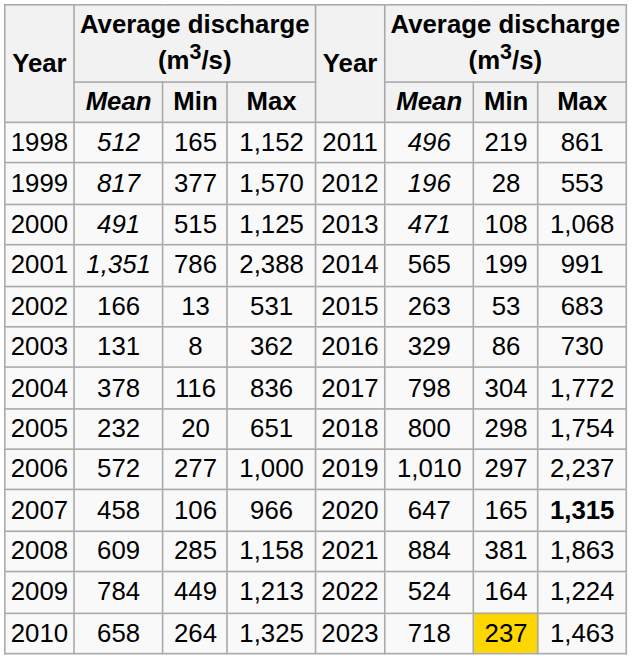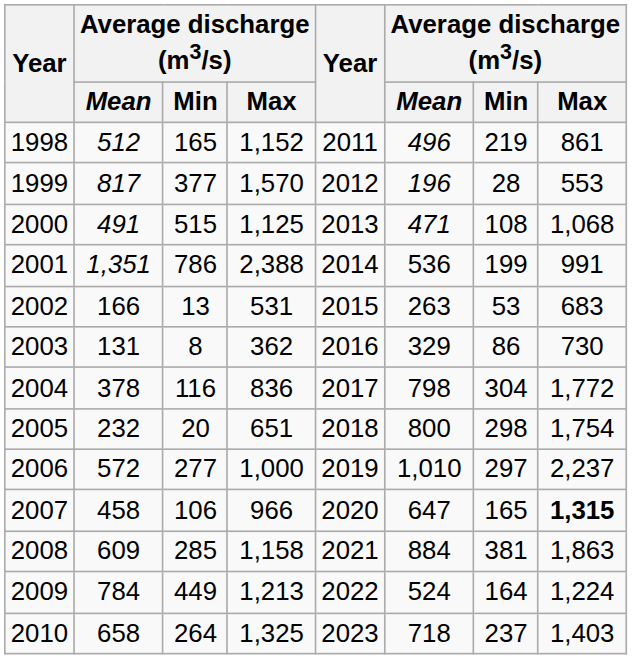 <table class="wikitable" style="text-align:center;">
 <tr>
 <th rowspan="2">Year</th>
 <th colspan="3">Average discharge<br>(m<sup>3</sup>/s)</th>
 <th rowspan="2">Year</th>
 <th colspan="3">Average discharge<br>(m<sup>3</sup>/s)</th>
 </tr>
 <tr>
 <th><em>Mean</em></th>
 <th>Min</th>
 <th>Max</th>
 <th><em>Mean</em></th>
 <th>Min</th>
 <th>Max</th>
 </tr>
 <tr>
 <td>1998</td>
 <td><em>512</em></td>
 <td>165</td>
 <td>1,152</td>
 <td>2011</td>
 <td><em>496</em></td>
 <td>219</td>
 <td>861</td>
 </tr>
 <tr>
 <td>1999</td>
 <td><em>817</em></td>
 <td>377</td>
 <td>1,570</td>
 <td>2012</td>
 <td><em>196</em></td>
 <td>28</td>
 <td>553</td>
 </tr>
 <tr>
 <td>2000</td>
 <td><em>491</em></td>
 <td>515</td>
 <td>1,125</td>
 <td>2013</td>
 <td><em>471</em></td>
 <td>108</td>
 <td>1,068</td>
 </tr>
 <tr>
 <td>2001</td>
 <td><em>1,351</td>
 <td>786</td>
 <td>2,388</td>
 <td>2014</td>
-<td></em>565<em></td>
+<td></em>536<em></td>
 <td>199</td>
 <td>991</td>
 </tr>
 <tr>
 <td>2002</td>
 <td></em>166<em></td>
 <td>13</td>
 <td>531</td>
 <td>2015</td>
 <td></em>263<em></td>
 <td>53</td>
 <td>683</td>
 </tr>
 <tr>
 <td>2003</td>
 <td></em>131<em></td>
 <td>8</td>
 <td>362</td>
 <td>2016</td>
 <td></em>329<em></td>
 <td>86</td>
 <td>730</td>
 </tr>
 <tr>
 <td>2004</td>
 <td></em>378<em></td>
 <td>116</td>
 <td>836</td>
 <td>2017</td>
 <td></em>798<em></td>
 <td>304</td>
 <td>1,772</td>
 </tr>
 <tr>
 <td>2005</td>
 <td></em>232<em></td>
 <td>20</td>
 <td>651</td>
 <td>2018</td>
 <td></em>800<em></td>
 <td>298</td>
 <td>1,754</td>
 </tr>
 <tr>
 <td>2006</td>
 <td></em>572<em></td>
 <td>277</td>
 <td>1,000</td>
 <td>2019</td>
 <td></em>1,010<em></td>
 <td>297</td>
 <td>2,237</td>
 </tr>
 <tr>
 <td>2007</td>
 <td></em>458<em></td>
 <td>106</td>
 <td>966</td>
 <td>2020</td>
 <td></em>647<em></td>
 <td>165</td>
 <td><strong>1,315</strong></td>
 </tr>
 <tr>
 <td>2008</td>
 <td></em>609<em></td>
 <td>285</td>
 <td>1,158</td>
 <td>2021</td>
 <td></em>884<em></td>
 <td>381</td>
 <td>1,863</td>
 </tr>
 <tr>
 <td>2009</td>
 <td></em>784<em></td>
 <td>449</td>
 <td>1,213</td>
 <td>2022</td>
 <td></em>524<em></td>
 <td>164</td>
 <td>1,224</td>
 </tr>
 <tr>
 <td>2010</td>
 <td></em>658<em></td>
 <td>264</td>
 <td>1,325</td>
 <td>2023</td>
 <td></em>718<em></td>
-<td style="background: gold;">237</td>
-<td>1,463</td>
+<td>237</td>
+<td>1,403</td>
 </tr>
 </table>
